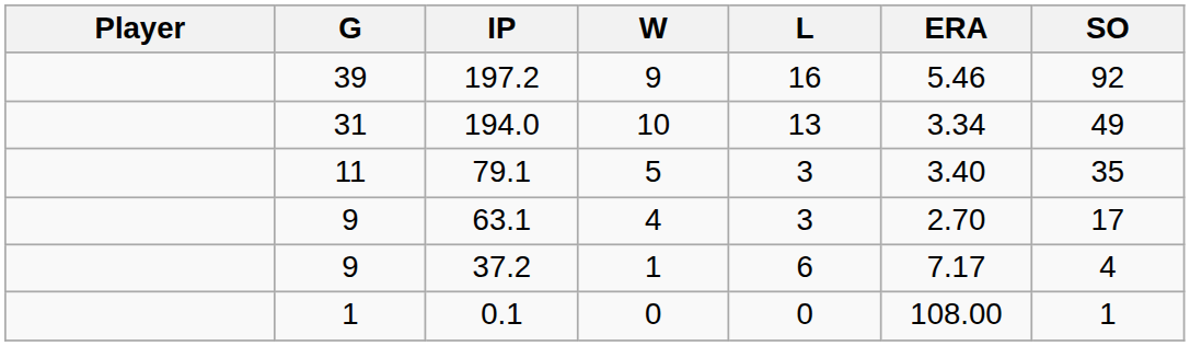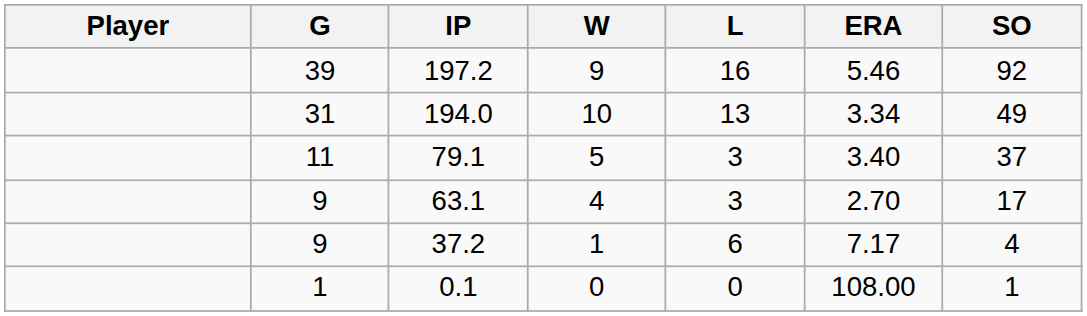 <table class="wikitable sortable">
 <tr>
 <th bgcolor="#DDDDFF" width="16%">Player</th>
 <th bgcolor="#DDDDFF" width="9%">G</th>
 <th bgcolor="#DDDDFF" width="9%">IP</th>
 <th bgcolor="#DDDDFF" width="9%">W</th>
 <th bgcolor="#DDDDFF" width="9%">L</th>
 <th bgcolor="#DDDDFF" width="9%">ERA</th>
 <th bgcolor="#DDDDFF" width="9%">SO</th>
 </tr>
 <tr align="center">
 <td></td>
 <td>39</td>
 <td>197.2</td>
 <td>9</td>
 <td>16</td>
 <td>5.46</td>
 <td>92</td>
 </tr>
 <tr align="center">
 <td></td>
 <td>31</td>
 <td>194.0</td>
 <td>10</td>
 <td>13</td>
 <td>3.34</td>
 <td>49</td>
 </tr>
 <tr align="center">
 <td></td>
 <td>11</td>
 <td>79.1</td>
 <td>5</td>
 <td>3</td>
 <td>3.40</td>
-<td>35</td>
+<td>37</td>
 </tr>
 <tr align="center">
 <td></td>
 <td>9</td>
 <td>63.1</td>
 <td>4</td>
 <td>3</td>
 <td>2.70</td>
 <td>17</td>
 </tr>
 <tr align="center">
 <td></td>
 <td>9</td>
 <td>37.2</td>
 <td>1</td>
 <td>6</td>
 <td>7.17</td>
 <td>4</td>
 </tr>
 <tr align="center">
 <td></td>
 <td>1</td>
 <td>0.1</td>
 <td>0</td>
 <td>0</td>
 <td>108.00</td>
 <td>1</td>
 </tr>
 </table>
